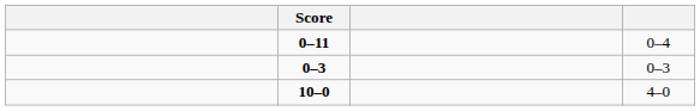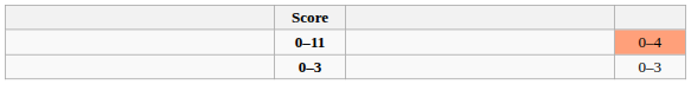 <table class="wikitable" style="text-align: center; ">
 <tr>
 <th align="right" width="270"></th>
 <th width="65">Score</th>
 <th align="left" width="270"></th>
 <th width="65"></th>
 </tr>
 <tr>
 <td align="left"></td>
 <td><strong>0–11</strong></td>
 <td align="left"><strong></strong></td>
-<td>0–4 <strong></strong></td>
+<td style="background: lightsalmon;">0–4 <strong></strong></td>
 </tr>
 <tr>
 <td align="left"></td>
 <td><strong>0–3</strong></td>
 <td align="left"><strong></strong></td>
 <td>0–3 <strong></strong></td>
 </tr>
-<tr>
-<td align="left"><strong></strong></td>
-<td><strong>10–0</strong></td>
-<td align="left"></td>
-<td>4–0 <strong></strong></td>
-</tr>
 </table>
